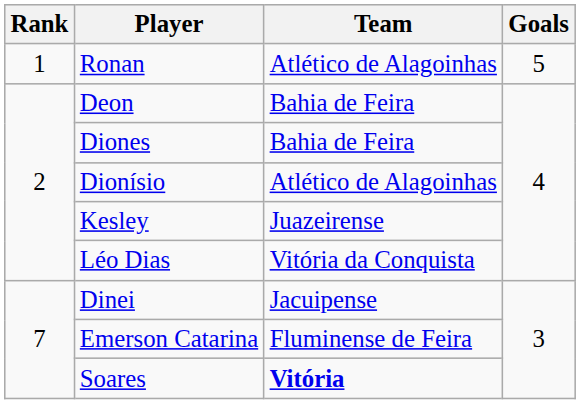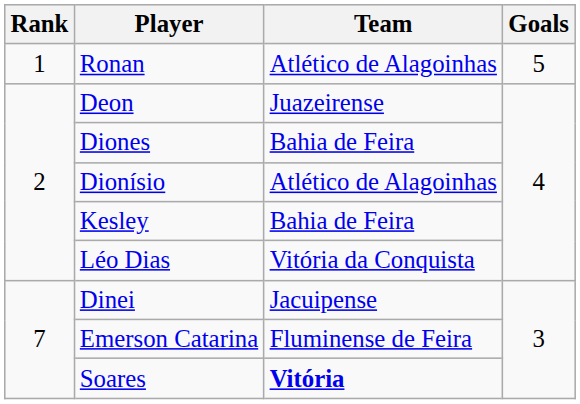 <table class="wikitable" style="text-align:center">
 <tr>
 <th>Rank</th>
 <th>Player</th>
 <th>Team</th>
 <th>Goals</th>
 </tr>
 <tr>
 <td>1</td>
 <td align=left><a href='#'>Ronan</a></td>
 <td align=left><a href='#'>Atlético de Alagoinhas</a></td>
 <td>5</td>
 </tr>
 <tr>
 <td rowspan=5>2</td>
 <td align=left><a href='#'>Deon</a></td>
-<td align=left><a href='#'>Bahia de Feira</a></td>
+<td align=left><a href='#'>Juazeirense</a></td>
 <td rowspan=5>4</td>
 </tr>
 <tr>
 <td align=left><a href='#'>Diones</a></td>
 <td align=left><a href='#'>Bahia de Feira</a></td>
 </tr>
 <tr>
 <td align=left><a href='#'>Dionísio</a></td>
 <td align=left><a href='#'>Atlético de Alagoinhas</a></td>
 </tr>
 <tr>
 <td align=left><a href='#'>Kesley</a></td>
-<td align=left><a href='#'>Juazeirense</a></td>
+<td align=left><a href='#'>Bahia de Feira</a></td>
 </tr>
 <tr>
 <td align=left><a href='#'>Léo Dias</a></td>
 <td align=left><a href='#'>Vitória da Conquista</a></td>
 </tr>
 <tr>
 <td rowspan=3>7</td>
 <td align=left><a href='#'>Dinei</a></td>
 <td align=left><a href='#'>Jacuipense</a></td>
 <td rowspan=3>3</td>
 </tr>
 <tr>
 <td align=left><a href='#'>Emerson Catarina</a></td>
 <td align=left><a href='#'>Fluminense de Feira</a></td>
 </tr>
 <tr>
 <td align=left><a href='#'>Soares</a></td>
 <td align=left><strong><a href='#'>Vitória</a></strong></td>
 </tr>
 </table>
